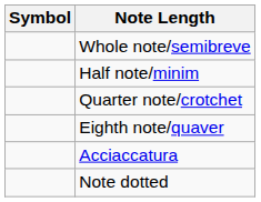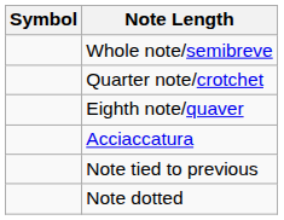 <table class="wikitable">
 <tr>
 <th>Symbol</th>
 <th>Note Length</th>
 </tr>
 <tr>
 <td></td>
 <td>Whole note/<a href='#'>semibreve</a></td>
-</tr>
-<tr>
-<td></td>
-<td>Half note/<a href='#'>minim</a><br></td>
 </tr>
 <tr>
 <td></td>
 <td>Quarter note/<a href='#'>crotchet</a></td>
 </tr>
 <tr>
 <td></td>
 <td>Eighth note/<a href='#'>quaver</a></td>
 </tr>
 <tr>
 <td></td>
 <td><a href='#'>Acciaccatura</a></td>
 </tr>
 <tr>
 <td></td>
+<td>Note tied to previous</td>
+</tr>
+<tr>
+<td></td>
 <td>Note dotted</td>
 </tr>
 </table>
